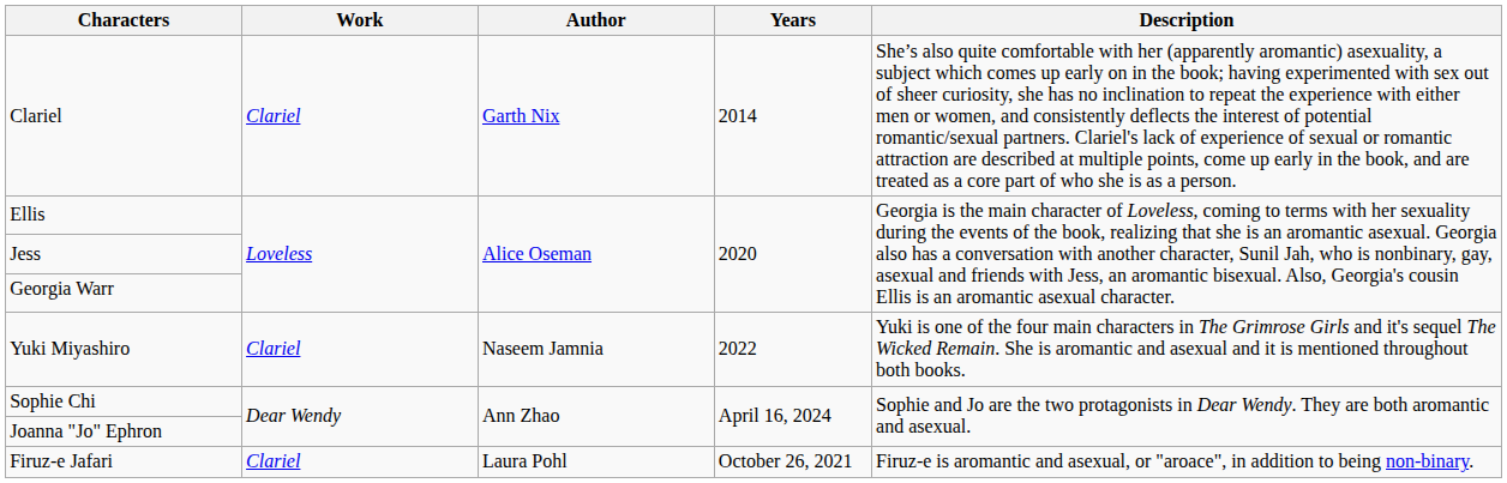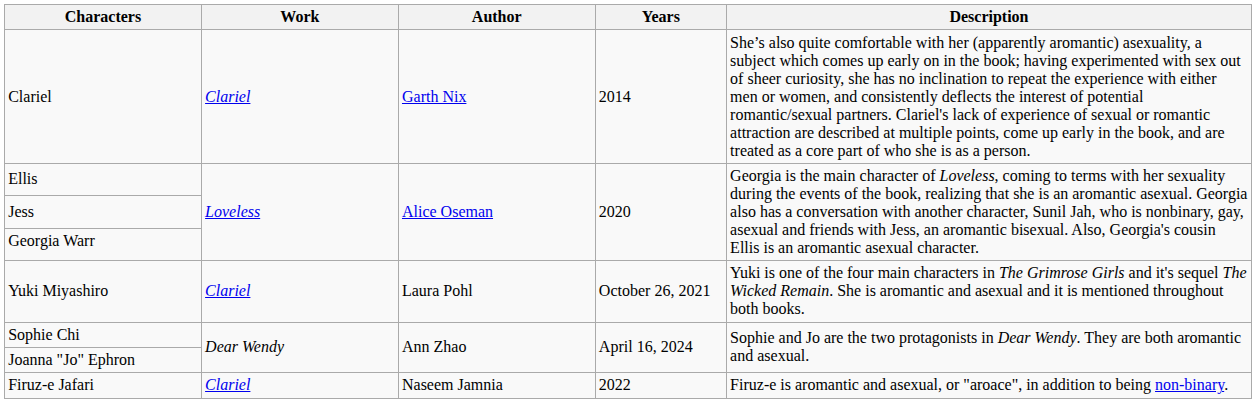 <table class="wikitable sortable">
 <tr>
 <th width="15%">Characters</th>
 <th width="15%">Work</th>
 <th width="15%">Author</th>
 <th width="10%">Years</th>
 <th width="40%">Description</th>
 </tr>
 <tr>
 <td>Clariel</td>
 <td><a href='#'><em>Clariel</em></a></td>
 <td><a href='#'>Garth Nix</a></td>
 <td>2014</td>
 <td>She’s also quite comfortable with her (apparently aromantic) asexuality, a subject which comes up early on in the book; having experimented with sex out of sheer curiosity, she has no inclination to repeat the experience with either men or women, and consistently deflects the interest of potential romantic/sexual partners. Clariel's lack of experience of sexual or romantic attraction are described at multiple points, come up early in the book, and are treated as a core part of who she is as a person. </td>
 </tr>
 <tr>
 <td>Ellis</td>
 <td rowspan="3"><em><a href='#'>Loveless</a></em></td>
 <td rowspan="3"><a href='#'>Alice Oseman</a></td>
 <td rowspan="3">2020</td>
 <td rowspan="3">Georgia is the main character of <em>Loveless</em>, coming to terms with her sexuality during the events of the book, realizing that she is an aromantic asexual. Georgia also has a conversation with another character, Sunil Jah, who is nonbinary, gay, asexual and friends with Jess, an aromantic bisexual. Also, Georgia's cousin Ellis is an aromantic asexual character.</td>
 </tr>
 <tr>
 <td>Jess</td>
 </tr>
 <tr valign="top">
 <td>Georgia Warr</td>
 </tr>
 <tr>
 <td>Yuki Miyashiro</td>
 <td><a href='#'><em>Clariel</em></a></td>
-<td>Naseem Jamnia</td>
-<td>2022</td>
+<td>Laura Pohl</td>
+<td>October 26, 2021</td>
 <td>Yuki is one of the four main characters in <em>The Grimrose Girls</em> and it's sequel <em>The Wicked Remain</em>. She is aromantic and asexual and it is mentioned throughout both books.</td>
 </tr>
 <tr>
 <td>Sophie Chi</td>
 <td rowspan="2"><em>Dear Wendy</em></td>
 <td rowspan="2">Ann Zhao</td>
 <td rowspan="2">April 16, 2024</td>
 <td rowspan="2">Sophie and Jo are the two protagonists in <em>Dear Wendy</em>. They are both aromantic and asexual.</td>
 </tr>
 <tr>
 <td>Joanna "Jo" Ephron</td>
 </tr>
 <tr valign="top">
 </tr>
 <tr>
 <td>Firuz-e Jafari</td>
 <td><a href='#'><em>Clariel</em></a></td>
-<td>Laura Pohl</td>
-<td>October 26, 2021</td>
+<td>Naseem Jamnia</td>
+<td>2022</td>
 <td>Firuz-e is aromantic and asexual, or "aroace", in addition to being <a href='#'>non-binary</a>.</td>
 </tr>
 </table>
